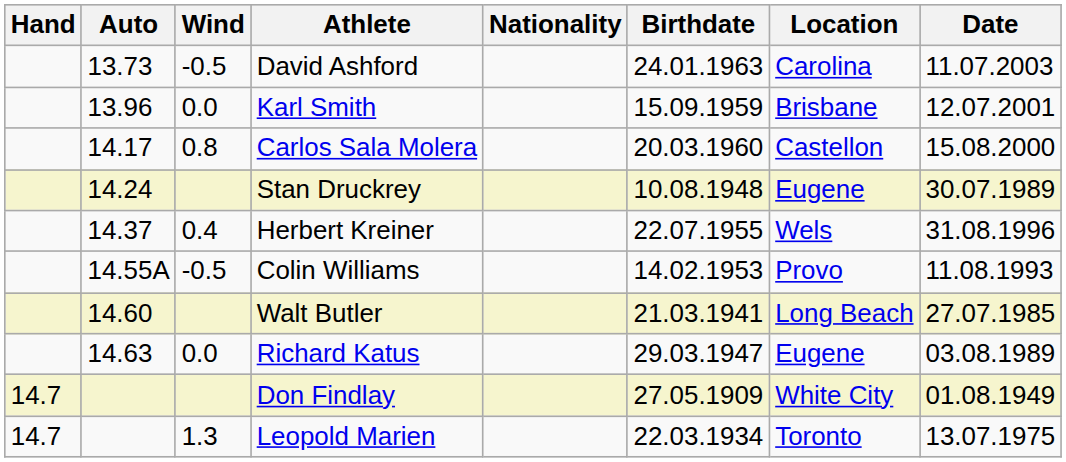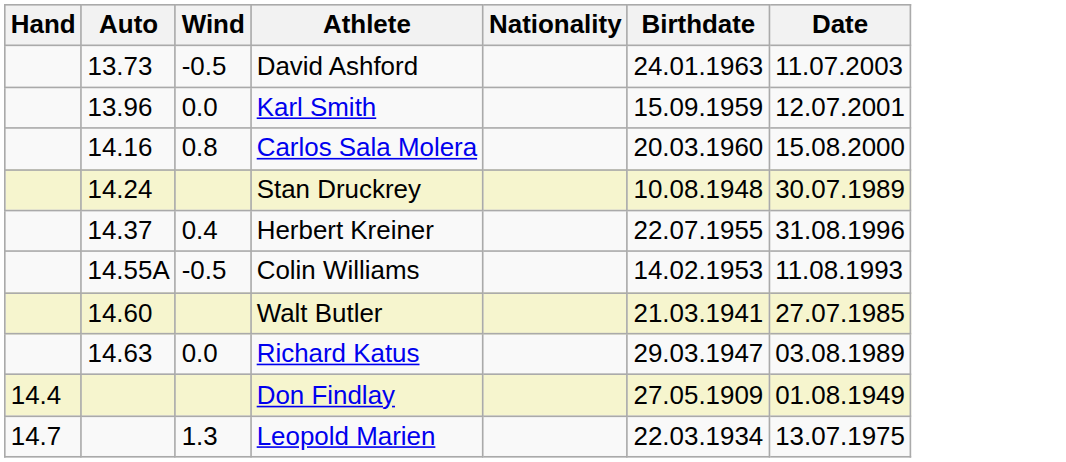 <table class="wikitable">
 <tr>
 <th>Hand</th>
 <th>Auto</th>
 <th>Wind</th>
 <th>Athlete</th>
 <th>Nationality</th>
 <th>Birthdate</th>
-<th>Location</th>
 <th>Date</th>
 </tr>
 <tr>
 <td></td>
 <td>13.73</td>
 <td>-0.5</td>
 <td>David Ashford</td>
 <td></td>
 <td>24.01.1963</td>
-<td><a href='#'>Carolina</a></td>
 <td>11.07.2003</td>
 </tr>
 <tr>
 <td></td>
 <td>13.96</td>
 <td>0.0</td>
 <td><a href='#'>Karl Smith</a></td>
 <td></td>
 <td>15.09.1959</td>
-<td><a href='#'>Brisbane</a></td>
 <td>12.07.2001</td>
 </tr>
 <tr>
 <td></td>
-<td>14.17</td>
+<td>14.16</td>
 <td>0.8</td>
 <td><a href='#'>Carlos Sala Molera</a></td>
 <td></td>
 <td>20.03.1960</td>
-<td><a href='#'>Castellon</a></td>
 <td>15.08.2000</td>
 </tr>
 <tr style="background:#f6f5ce;">
 <td></td>
 <td>14.24</td>
 <td></td>
 <td>Stan Druckrey</td>
 <td></td>
 <td>10.08.1948</td>
-<td><a href='#'>Eugene</a></td>
 <td>30.07.1989</td>
 </tr>
 <tr>
 <td></td>
 <td>14.37</td>
 <td>0.4</td>
 <td>Herbert Kreiner</td>
 <td></td>
 <td>22.07.1955</td>
-<td><a href='#'>Wels</a></td>
 <td>31.08.1996</td>
 </tr>
 <tr>
 <td></td>
 <td>14.55A</td>
 <td>-0.5</td>
 <td>Colin Williams</td>
 <td></td>
 <td>14.02.1953</td>
-<td><a href='#'>Provo</a></td>
 <td>11.08.1993</td>
 </tr>
 <tr style="background:#f6f5ce;">
 <td></td>
 <td>14.60</td>
 <td></td>
 <td>Walt Butler</td>
 <td></td>
 <td>21.03.1941</td>
-<td><a href='#'>Long Beach</a></td>
 <td>27.07.1985</td>
 </tr>
 <tr>
 <td></td>
 <td>14.63</td>
 <td>0.0</td>
 <td><a href='#'>Richard Katus</a></td>
 <td></td>
 <td>29.03.1947</td>
-<td><a href='#'>Eugene</a></td>
 <td>03.08.1989</td>
 </tr>
 <tr style="background:#f6f5ce;">
-<td>14.7</td>
+<td>14.4</td>
 <td></td>
 <td></td>
 <td><a href='#'>Don Findlay</a></td>
 <td></td>
 <td>27.05.1909</td>
-<td><a href='#'>White City</a></td>
 <td>01.08.1949</td>
 </tr>
 <tr>
 <td>14.7</td>
 <td></td>
 <td>1.3</td>
 <td><a href='#'>Leopold Marien</a></td>
 <td></td>
 <td>22.03.1934</td>
-<td><a href='#'>Toronto</a></td>
 <td>13.07.1975</td>
 </tr>
 </table>
